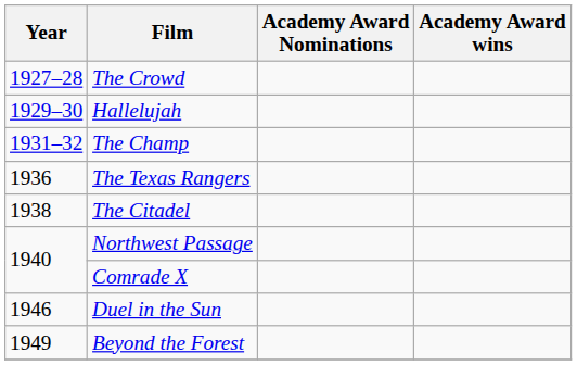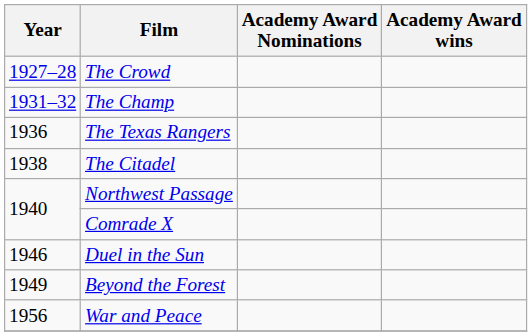 <table class="wikitable">
 <tr>
 <th>Year</th>
 <th>Film</th>
 <th>Academy Award <br> Nominations</th>
 <th>Academy Award <br> wins</th>
 </tr>
 <tr>
 <td><a href='#'>1927–28</a></td>
 <td><em><a href='#'>The Crowd</a></em></td>
-<td></td>
-<td></td>
-</tr>
-<tr>
-<td><a href='#'>1929–30</a></td>
-<td><em><a href='#'>Hallelujah</a></em></td>
 <td></td>
 <td></td>
 </tr>
 <tr>
 <td><a href='#'>1931–32</a></td>
 <td><em><a href='#'>The Champ</a></em></td>
 <td></td>
 <td></td>
 </tr>
 <tr>
 <td>1936</td>
 <td><em><a href='#'>The Texas Rangers</a></em></td>
 <td></td>
 <td></td>
 </tr>
 <tr>
 <td>1938</td>
 <td><em><a href='#'>The Citadel</a></em></td>
 <td></td>
 <td></td>
 </tr>
 <tr>
 <td rowspan=2>1940</td>
 <td><em><a href='#'>Northwest Passage</a></em></td>
 <td></td>
 <td></td>
 </tr>
 <tr>
 <td><em><a href='#'>Comrade X</a></em></td>
 <td></td>
 <td></td>
 </tr>
 <tr>
 <td>1946</td>
 <td><em><a href='#'>Duel in the Sun</a></em></td>
 <td></td>
 <td></td>
 </tr>
 <tr>
 <td>1949</td>
 <td><em><a href='#'>Beyond the Forest</a></em></td>
 <td></td>
 <td></td>
 </tr>
 <tr>
+<td>1956</td>
+<td><em><a href='#'>War and Peace</a></em></td>
+<td></td>
+<td></td>
+</tr>
+<tr>
 </tr>
 </table>
